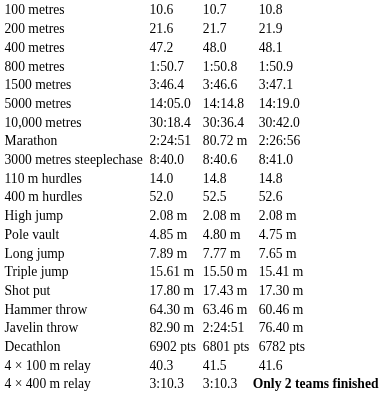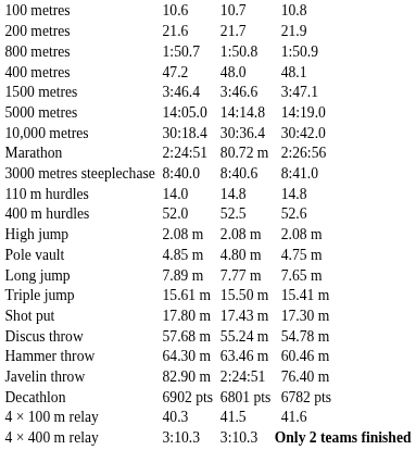 <table>
 <tr>
 <td>100 metres</td>
 <td></td>
 <td>10.6</td>
 <td></td>
 <td>10.7</td>
 <td></td>
 <td>10.8</td>
 </tr>
 <tr>
 <td>200 metres</td>
 <td></td>
 <td>21.6</td>
 <td></td>
 <td>21.7</td>
 <td></td>
 <td>21.9</td>
 </tr>
 <tr>
+<td>800 metres</td>
+<td></td>
+<td>1:50.7</td>
+<td></td>
+<td>1:50.8</td>
+<td></td>
+<td>1:50.9</td>
+</tr>
+<tr>
 <td>400 metres</td>
 <td></td>
 <td>47.2</td>
 <td></td>
 <td>48.0</td>
 <td></td>
 <td>48.1</td>
-</tr>
-<tr>
-<td>800 metres</td>
-<td></td>
-<td>1:50.7</td>
-<td></td>
-<td>1:50.8</td>
-<td></td>
-<td>1:50.9</td>
 </tr>
 <tr>
 <td>1500 metres</td>
 <td></td>
 <td>3:46.4</td>
 <td></td>
 <td>3:46.6</td>
 <td></td>
 <td>3:47.1</td>
 </tr>
 <tr>
 <td>5000 metres</td>
 <td></td>
 <td>14:05.0 </td>
 <td></td>
 <td>14:14.8</td>
 <td></td>
 <td>14:19.0</td>
 </tr>
 <tr>
 <td>10,000 metres</td>
 <td></td>
 <td>30:18.4</td>
 <td></td>
 <td>30:36.4</td>
 <td></td>
 <td>30:42.0</td>
 </tr>
 <tr>
 <td>Marathon</td>
 <td></td>
 <td>2:24:51</td>
 <td></td>
 <td>80.72 m</td>
 <td></td>
 <td>2:26:56</td>
 </tr>
 <tr>
 <td>3000 metres steeplechase</td>
 <td></td>
 <td>8:40.0 </td>
 <td></td>
 <td>8:40.6</td>
 <td></td>
 <td>8:41.0</td>
 </tr>
 <tr>
 <td>110 m hurdles</td>
 <td></td>
 <td>14.0 </td>
 <td></td>
 <td>14.8</td>
 <td></td>
 <td>14.8</td>
 </tr>
 <tr>
 <td>400 m hurdles</td>
 <td></td>
 <td>52.0</td>
 <td></td>
 <td>52.5</td>
 <td></td>
 <td>52.6</td>
 </tr>
 <tr>
 <td>High jump</td>
 <td></td>
 <td>2.08 m</td>
 <td></td>
 <td>2.08 m</td>
 <td></td>
 <td>2.08 m</td>
 </tr>
 <tr>
 <td>Pole vault</td>
 <td></td>
 <td>4.85 m </td>
 <td></td>
 <td>4.80 m</td>
 <td></td>
 <td>4.75 m</td>
 </tr>
 <tr>
 <td>Long jump</td>
 <td></td>
 <td>7.89 m </td>
 <td></td>
 <td>7.77 m</td>
 <td></td>
 <td>7.65 m</td>
 </tr>
 <tr>
 <td>Triple jump</td>
 <td></td>
 <td>15.61 m </td>
 <td></td>
 <td>15.50 m</td>
 <td></td>
 <td>15.41 m</td>
 </tr>
 <tr>
 <td>Shot put</td>
 <td></td>
 <td>17.80 m </td>
 <td></td>
 <td>17.43 m</td>
 <td></td>
 <td>17.30 m</td>
 </tr>
 <tr>
+<td>Discus throw</td>
+<td></td>
+<td>57.68 m </td>
+<td></td>
+<td>55.24 m</td>
+<td></td>
+<td>54.78 m</td>
+</tr>
+<tr>
 <td>Hammer throw</td>
 <td></td>
 <td>64.30 m </td>
 <td></td>
 <td>63.46 m</td>
 <td></td>
 <td>60.46 m</td>
 </tr>
 <tr>
 <td>Javelin throw</td>
 <td></td>
 <td>82.90 m </td>
 <td></td>
 <td>2:24:51</td>
 <td></td>
 <td>76.40 m</td>
 </tr>
 <tr>
 <td>Decathlon</td>
 <td></td>
 <td>6902 pts</td>
 <td></td>
 <td>6801 pts</td>
 <td></td>
 <td>6782 pts</td>
 </tr>
 <tr>
 <td>4 × 100 m relay</td>
 <td></td>
 <td>40.3 </td>
 <td></td>
 <td>41.5</td>
 <td></td>
 <td>41.6</td>
 </tr>
 <tr>
 <td>4 × 400 m relay</td>
 <td></td>
 <td>3:10.3 </td>
 <td></td>
 <td>3:10.3</td>
 <th colspan=2>Only 2 teams finished</th>
 </tr>
 </table>
